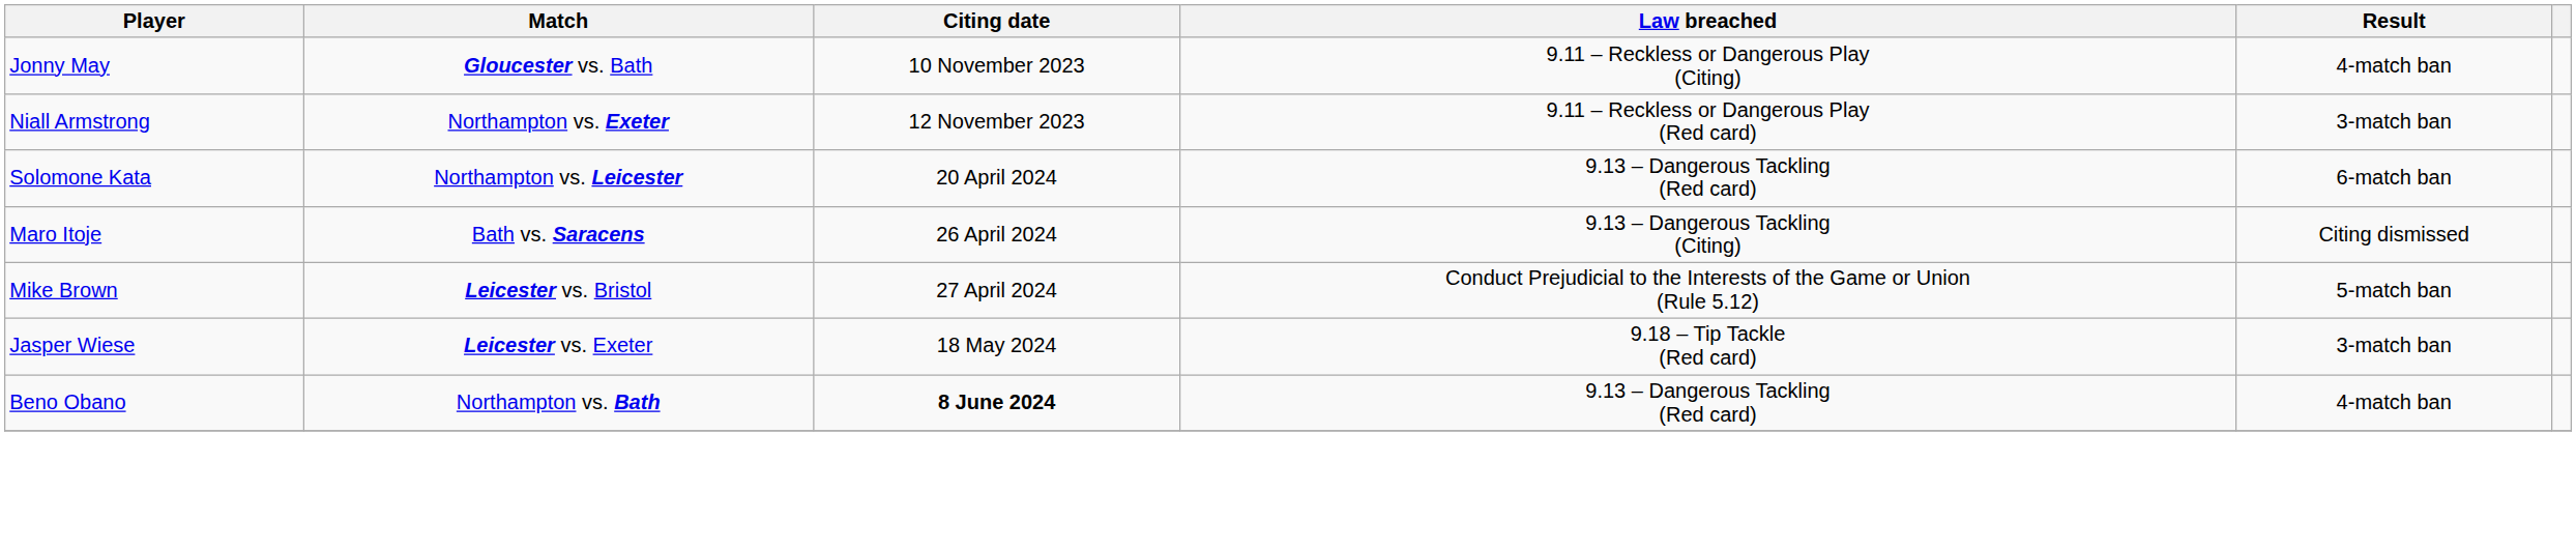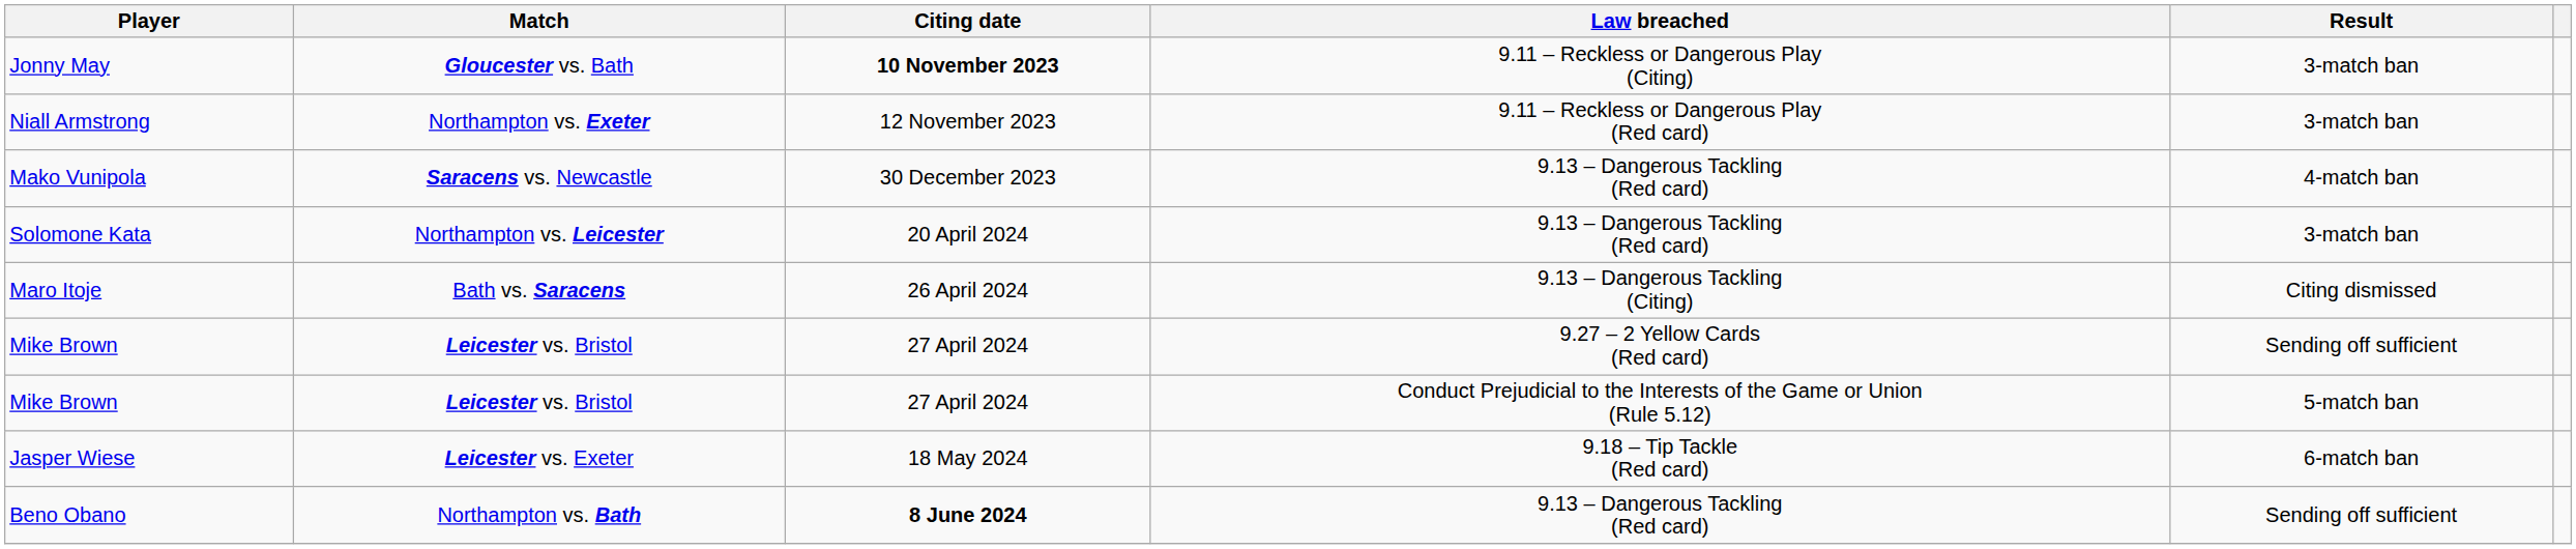 <table class="wikitable sortable" style="text-align:center;width:100%">
 <tr>
 <th>Player</th>
 <th>Match</th>
 <th>Citing date</th>
 <th><a href='#'>Law</a> breached</th>
 <th>Result</th>
 <th></th>
 </tr>
 <tr>
 <td align=left> <a href='#'>Jonny May</a></td>
 <td><strong><em><a href='#'>Gloucester</a></em></strong> vs. <a href='#'>Bath</a></td>
-<td>10 November 2023</td>
+<td><strong>10 November 2023</strong></td>
 <td>9.11 – Reckless or Dangerous Play<br>(Citing)</td>
-<td>4-match ban</td>
+<td>3-match ban</td>
 <td></td>
 </tr>
 <tr>
 <td align=left> <a href='#'>Niall Armstrong</a></td>
 <td><a href='#'>Northampton</a> vs. <strong><em><a href='#'>Exeter</a></em></strong></td>
 <td>12 November 2023</td>
 <td>9.11 – Reckless or Dangerous Play<br>(Red card)</td>
 <td>3-match ban</td>
 <td></td>
 </tr>
 <tr>
+<td align=left> <a href='#'>Mako Vunipola</a></td>
+<td><strong><em><a href='#'>Saracens</a></em></strong> vs. <a href='#'>Newcastle</a></td>
+<td>30 December 2023</td>
+<td>9.13 – Dangerous Tackling<br>(Red card)</td>
+<td>4-match ban</td>
+<td></td>
+</tr>
+<tr>
 <td align=left> <a href='#'>Solomone Kata</a></td>
 <td><a href='#'>Northampton</a> vs. <strong><em><a href='#'>Leicester</a></em></strong></td>
 <td>20 April 2024</td>
 <td>9.13 – Dangerous Tackling<br>(Red card)</td>
-<td>6-match ban</td>
+<td>3-match ban</td>
 <td></td>
 </tr>
 <tr>
 <td align=left> <a href='#'>Maro Itoje</a></td>
 <td><a href='#'>Bath</a> vs. <strong><em><a href='#'>Saracens</a></em></strong></td>
 <td>26 April 2024</td>
 <td>9.13 – Dangerous Tackling<br>(Citing)</td>
 <td>Citing dismissed</td>
+<td></td>
+</tr>
+<tr>
+<td align=left> <a href='#'>Mike Brown</a></td>
+<td><strong><em><a href='#'>Leicester</a></em></strong> vs. <a href='#'>Bristol</a></td>
+<td>27 April 2024</td>
+<td>9.27 – 2 Yellow Cards<br>(Red card)</td>
+<td>Sending off sufficient</td>
 <td></td>
 </tr>
 <tr>
 <td align=left> <a href='#'>Mike Brown</a></td>
 <td><strong><em><a href='#'>Leicester</a></em></strong> vs. <a href='#'>Bristol</a></td>
 <td>27 April 2024</td>
 <td>Conduct Prejudicial to the Interests of the Game or Union<br>(Rule 5.12)</td>
 <td>5-match ban</td>
 <td></td>
 </tr>
 <tr>
 <td align=left> <a href='#'>Jasper Wiese</a></td>
 <td><strong><em><a href='#'>Leicester</a></em></strong> vs. <a href='#'>Exeter</a></td>
 <td>18 May 2024</td>
 <td>9.18 – Tip Tackle<br>(Red card)</td>
-<td>3-match ban</td>
+<td>6-match ban</td>
 <td></td>
 </tr>
 <tr>
 <td align=left> <a href='#'>Beno Obano</a></td>
 <td><a href='#'>Northampton</a> vs. <strong><em><a href='#'>Bath</a></em></strong></td>
 <td><strong>8 June 2024</strong></td>
 <td>9.13 – Dangerous Tackling<br>(Red card)</td>
-<td>4-match ban</td>
+<td>Sending off sufficient</td>
 <td></td>
 </tr>
 <tr>
 </tr>
 </table>
